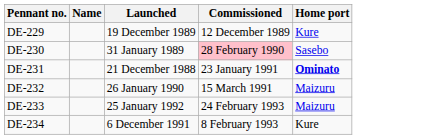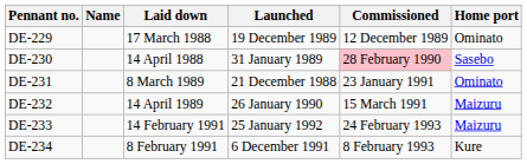 <table class="wikitable">
 <tr>
 <th>Pennant no.</th>
 <th>Name</th>
+<th>Laid down</th>
 <th>Launched</th>
 <th>Commissioned</th>
 <th>Home port</th>
 </tr>
 <tr>
 <td>DE-229</td>
 <td></td>
+<td>17 March 1988</td>
 <td>19 December 1989</td>
 <td>12 December 1989</td>
-<td><a href='#'>Kure</a></td>
+<td>Ominato</td>
 </tr>
 <tr>
 <td>DE-230</td>
 <td></td>
+<td>14 April 1988</td>
 <td>31 January 1989</td>
 <td style="background: pink;">28 February 1990</td>
 <td><a href='#'>Sasebo</a></td>
 </tr>
 <tr>
 <td>DE-231</td>
 <td></td>
+<td>8 March 1989</td>
 <td>21 December 1988</td>
 <td>23 January 1991</td>
-<td><strong><a href='#'>Ominato</a></strong></td>
+<td><a href='#'>Ominato</a></td>
 </tr>
 <tr>
 <td>DE-232</td>
 <td></td>
+<td>14 April 1989</td>
 <td>26 January 1990</td>
 <td>15 March 1991</td>
 <td><a href='#'>Maizuru</a></td>
 </tr>
 <tr>
 <td>DE-233</td>
 <td></td>
+<td>14 February 1991</td>
 <td>25 January 1992</td>
 <td>24 February 1993</td>
 <td><a href='#'>Maizuru</a></td>
 </tr>
 <tr>
 <td>DE-234</td>
 <td></td>
+<td>8 February 1991</td>
 <td>6 December 1991</td>
 <td>8 February 1993</td>
 <td>Kure</td>
 </tr>
 </table>
